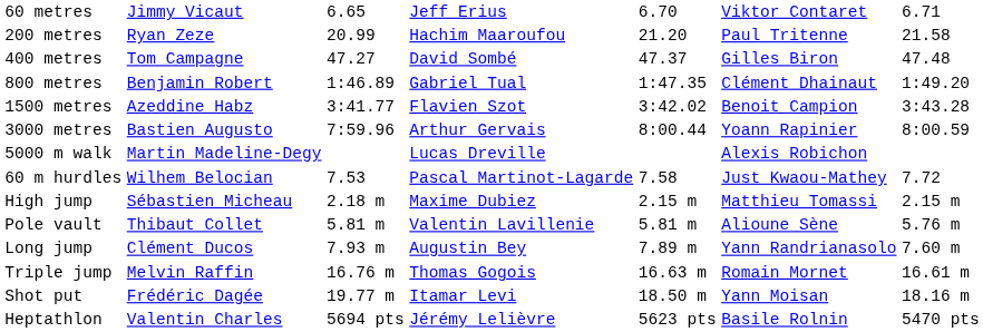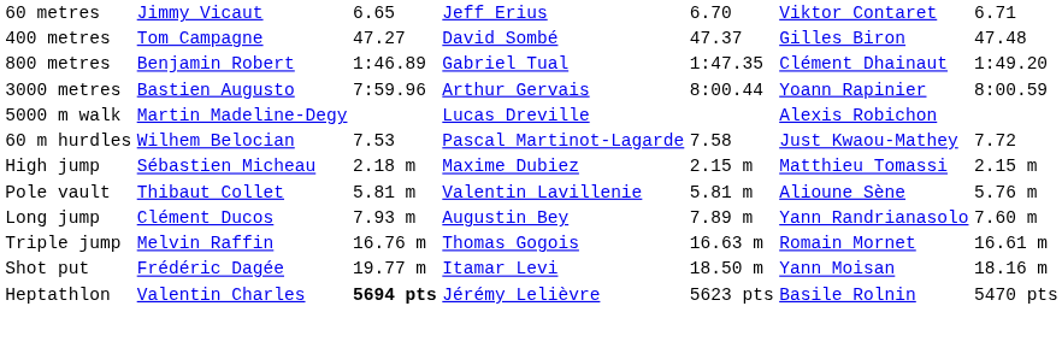 <table>
 <tr>
 <td>60 metres</td>
 <td><a href='#'>Jimmy Vicaut</a></td>
 <td>6.65</td>
 <td><a href='#'>Jeff Erius</a></td>
 <td>6.70</td>
 <td><a href='#'>Viktor Contaret</a></td>
 <td>6.71</td>
-</tr>
-<tr>
-<td>200 metres</td>
-<td><a href='#'>Ryan Zeze</a></td>
-<td>20.99</td>
-<td><a href='#'>Hachim Maaroufou</a></td>
-<td>21.20</td>
-<td><a href='#'>Paul Tritenne</a></td>
-<td>21.58</td>
 </tr>
 <tr>
 <td>400 metres</td>
 <td><a href='#'>Tom Campagne</a></td>
 <td>47.27</td>
 <td><a href='#'>David Sombé</a></td>
 <td>47.37</td>
 <td><a href='#'>Gilles Biron</a></td>
 <td>47.48</td>
 </tr>
 <tr>
 <td>800 metres</td>
 <td><a href='#'>Benjamin Robert</a></td>
 <td>1:46.89</td>
 <td><a href='#'>Gabriel Tual</a></td>
 <td>1:47.35</td>
 <td><a href='#'>Clément Dhainaut</a></td>
 <td>1:49.20</td>
-</tr>
-<tr>
-<td>1500 metres</td>
-<td><a href='#'>Azeddine Habz</a></td>
-<td>3:41.77</td>
-<td><a href='#'>Flavien Szot</a></td>
-<td>3:42.02</td>
-<td><a href='#'>Benoit Campion</a></td>
-<td>3:43.28</td>
 </tr>
 <tr>
 <td>3000 metres</td>
 <td><a href='#'>Bastien Augusto</a></td>
 <td>7:59.96</td>
 <td><a href='#'>Arthur Gervais</a></td>
 <td>8:00.44</td>
 <td><a href='#'>Yoann Rapinier</a></td>
 <td>8:00.59</td>
 </tr>
 <tr>
 <td>5000 m walk</td>
 <td><a href='#'>Martin Madeline-Degy</a></td>
 <td></td>
 <td><a href='#'>Lucas Dreville</a></td>
 <td></td>
 <td><a href='#'>Alexis Robichon</a></td>
 <td></td>
 </tr>
 <tr>
 <td>60 m hurdles</td>
 <td><a href='#'>Wilhem Belocian</a></td>
 <td>7.53</td>
 <td><a href='#'>Pascal Martinot-Lagarde</a></td>
 <td>7.58</td>
 <td><a href='#'>Just Kwaou-Mathey</a></td>
 <td>7.72</td>
 </tr>
 <tr>
 <td>High jump</td>
 <td><a href='#'>Sébastien Micheau</a></td>
 <td>2.18 m</td>
 <td><a href='#'>Maxime Dubiez</a></td>
 <td>2.15 m</td>
 <td><a href='#'>Matthieu Tomassi</a></td>
 <td>2.15 m</td>
 </tr>
 <tr>
 <td>Pole vault</td>
 <td><a href='#'>Thibaut Collet</a></td>
 <td>5.81 m</td>
 <td><a href='#'>Valentin Lavillenie</a></td>
 <td>5.81 m</td>
 <td><a href='#'>Alioune Sène</a></td>
 <td>5.76 m</td>
 </tr>
 <tr>
 <td>Long jump</td>
 <td><a href='#'>Clément Ducos</a></td>
 <td>7.93 m</td>
 <td><a href='#'>Augustin Bey</a></td>
 <td>7.89 m</td>
 <td><a href='#'>Yann Randrianasolo</a></td>
 <td>7.60 m</td>
 </tr>
 <tr>
 <td>Triple jump</td>
 <td><a href='#'>Melvin Raffin</a></td>
 <td>16.76 m</td>
 <td><a href='#'>Thomas Gogois</a></td>
 <td>16.63 m</td>
 <td><a href='#'>Romain Mornet</a></td>
 <td>16.61 m</td>
 </tr>
 <tr>
 <td>Shot put</td>
 <td><a href='#'>Frédéric Dagée</a></td>
 <td>19.77 m</td>
 <td><a href='#'>Itamar Levi</a></td>
 <td>18.50 m</td>
 <td><a href='#'>Yann Moisan</a></td>
 <td>18.16 m</td>
 </tr>
 <tr>
 <td>Heptathlon</td>
 <td><a href='#'>Valentin Charles</a></td>
-<td>5694 pts</td>
+<td><strong>5694 pts</strong></td>
 <td><a href='#'>Jérémy Lelièvre</a></td>
 <td>5623 pts</td>
 <td><a href='#'>Basile Rolnin</a></td>
 <td>5470 pts</td>
 </tr>
 </table>
